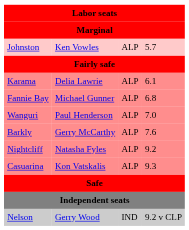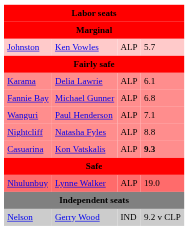 <table class="toccolours" align="left" cellpadding="5" cellspacing="0" style="margin-right: .5em; margin-top: .4em; font-size: 90%; float:left">
 <tr>
 <td colspan="4"  style="text-align:center; background:red;"><span><strong>Labor seats</strong></span></td>
 </tr>
 <tr>
 <td colspan="4"  style="text-align:center; background:red;"><span><strong>Marginal</strong></span></td>
 </tr>
 <tr>
 <td style="text-align:left; background:#ffcaca;"><a href='#'>Johnston</a></td>
 <td style="text-align:left; background:#ffcaca;"><a href='#'>Ken Vowles</a></td>
 <td style="text-align:left; background:#ffcaca;">ALP</td>
 <td style="text-align:left; background:#ffcaca;">5.7</td>
 </tr>
 <tr>
 <td colspan="4"  style="text-align:center; background:red;"><span><strong>Fairly safe</strong></span></td>
 </tr>
 <tr>
 <td style="text-align:left; background:#ff8d8d;"><a href='#'>Karama</a></td>
 <td style="text-align:left; background:#ff8d8d;"><a href='#'>Delia Lawrie</a></td>
 <td style="text-align:left; background:#ff8d8d;">ALP</td>
 <td style="text-align:left; background:#ff8d8d;">6.1</td>
 </tr>
 <tr>
 <td style="text-align:left; background:#ff8d8d;"><a href='#'>Fannie Bay</a></td>
 <td style="text-align:left; background:#ff8d8d;"><a href='#'>Michael Gunner</a></td>
 <td style="text-align:left; background:#ff8d8d;">ALP</td>
 <td style="text-align:left; background:#ff8d8d;">6.8</td>
 </tr>
 <tr>
 <td style="text-align:left; background:#ff8d8d;"><a href='#'>Wanguri</a></td>
 <td style="text-align:left; background:#ff8d8d;"><a href='#'>Paul Henderson</a></td>
 <td style="text-align:left; background:#ff8d8d;">ALP</td>
-<td style="text-align:left; background:#ff8d8d;">7.0</td>
-</tr>
-<tr>
-<td style="text-align:left; background:#ff8d8d;"><a href='#'>Barkly</a></td>
-<td style="text-align:left; background:#ff8d8d;"><a href='#'>Gerry McCarthy</a></td>
-<td style="text-align:left; background:#ff8d8d;">ALP</td>
-<td style="text-align:left; background:#ff8d8d;">7.6</td>
+<td style="text-align:left; background:#ff8d8d;">7.1</td>
 </tr>
 <tr>
 <td style="text-align:left; background:#ff8d8d;"><a href='#'>Nightcliff</a></td>
 <td style="text-align:left; background:#ff8d8d;"><a href='#'>Natasha Fyles</a></td>
 <td style="text-align:left; background:#ff8d8d;">ALP</td>
-<td style="text-align:left; background:#ff8d8d;">9.2</td>
+<td style="text-align:left; background:#ff8d8d;">8.8</td>
 </tr>
 <tr>
 <td style="text-align:left; background:#ff8d8d;"><a href='#'>Casuarina</a></td>
 <td style="text-align:left; background:#ff8d8d;"><a href='#'>Kon Vatskalis</a></td>
 <td style="text-align:left; background:#ff8d8d;">ALP</td>
-<td style="text-align:left; background:#ff8d8d;">9.3</td>
+<td style="text-align:left; background:#ff8d8d;"><strong>9.3</strong></td>
 </tr>
 <tr>
 <td colspan="4"  style="text-align:center; background:red;"><span><strong>Safe</strong></span></td>
+</tr>
+<tr>
+<td style="text-align:left; background:#ff6b6b;"><a href='#'>Nhulunbuy</a></td>
+<td style="text-align:left; background:#ff6b6b;"><a href='#'>Lynne Walker</a></td>
+<td style="text-align:left; background:#ff6b6b;">ALP</td>
+<td style="text-align:left; background:#ff6b6b;">19.0</td>
 </tr>
 <tr>
 <td colspan="4"  style="text-align:center; background:gray;"><span><strong>Independent seats</strong></span></td>
 </tr>
 <tr>
 <td style="text-align:left; background:#ccc;"><a href='#'>Nelson</a></td>
 <td style="text-align:left; background:#ccc;"><a href='#'>Gerry Wood</a></td>
 <td style="text-align:left; background:#ccc;">IND</td>
 <td style="text-align:left; background:#ccc;">9.2 v CLP</td>
 </tr>
 </table>
